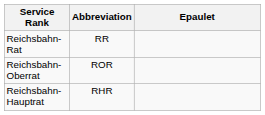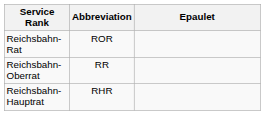 <table class="wikitable">
 <tr>
 <th width="100">Service Rank</th>
 <th width="50">Abbreviation</th>
 <th width="200">Epaulet</th>
 </tr>
 <tr>
 <td>Reichsbahn-Rat</td>
-<td valign="top" align="center">RR</td>
+<td valign="top" align="center">ROR</td>
 <td valign="top" align="center"></td>
 </tr>
 <tr>
 <td>Reichsbahn-Oberrat</td>
-<td valign="top" align="center">ROR</td>
+<td valign="top" align="center">RR</td>
 <td valign="top" align="center"></td>
 </tr>
 <tr>
 <td>Reichsbahn-Hauptrat</td>
 <td valign="top" align="center">RHR</td>
 <td valign="top" align="center"></td>
 </tr>
 </table>
